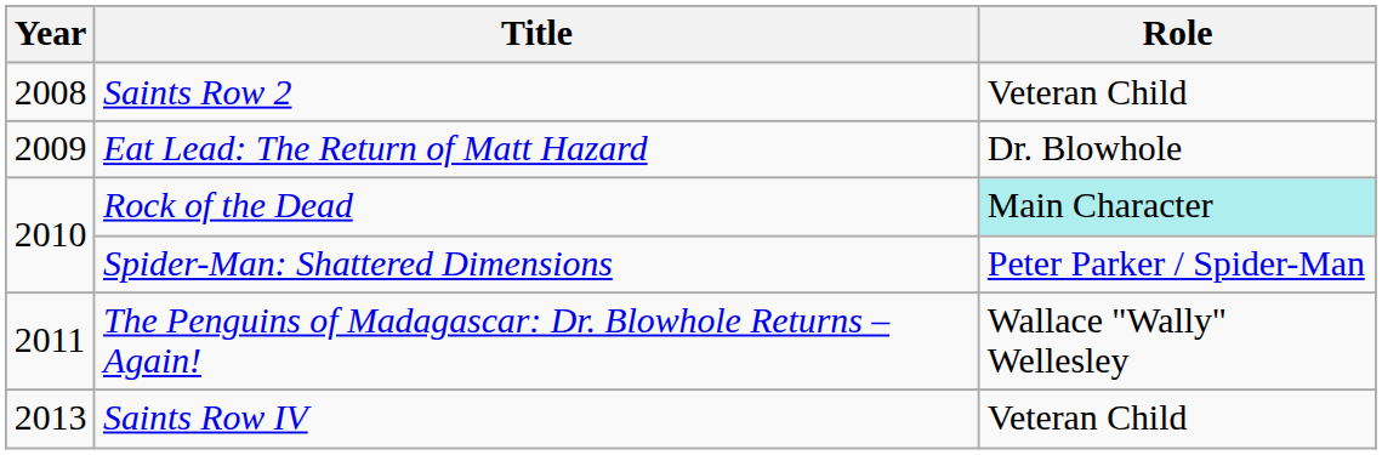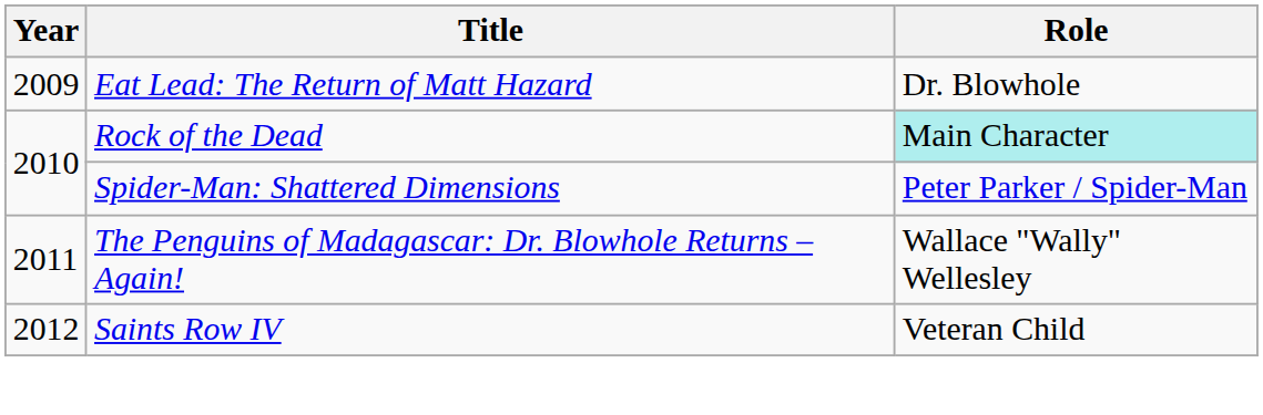 <table class="wikitable sortable">
 <tr>
 <th>Year</th>
 <th>Title</th>
 <th>Role</th>
-</tr>
-<tr>
-<td>2008</td>
-<td><em><a href='#'>Saints Row 2</a></em></td>
-<td>Veteran Child</td>
 </tr>
 <tr>
 <td>2009</td>
 <td><em><a href='#'>Eat Lead: The Return of Matt Hazard</a></em></td>
 <td>Dr. Blowhole</td>
 </tr>
 <tr>
 <td rowspan="2">2010</td>
 <td><em><a href='#'>Rock of the Dead</a></em></td>
 <td style="background: paleturquoise;">Main Character</td>
 </tr>
 <tr>
 <td><em><a href='#'>Spider-Man: Shattered Dimensions</a></em></td>
 <td><a href='#'>Peter Parker / Spider-Man</a></td>
 </tr>
 <tr>
 <td>2011</td>
 <td><em><a href='#'>The Penguins of Madagascar: Dr. Blowhole Returns – Again!</a></em></td>
 <td>Wallace "Wally" Wellesley</td>
 </tr>
 <tr>
-<td>2013</td>
+<td>2012</td>
 <td><em><a href='#'>Saints Row IV</a></em></td>
 <td>Veteran Child</td>
 </tr>
 </table>
